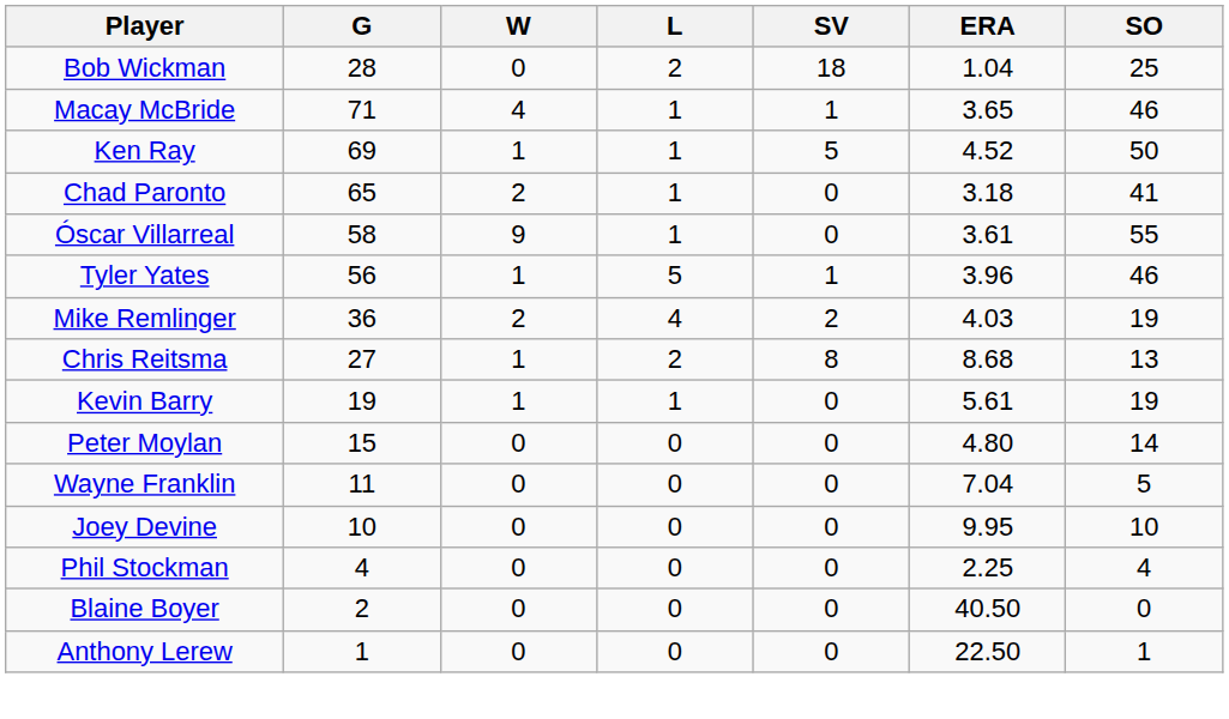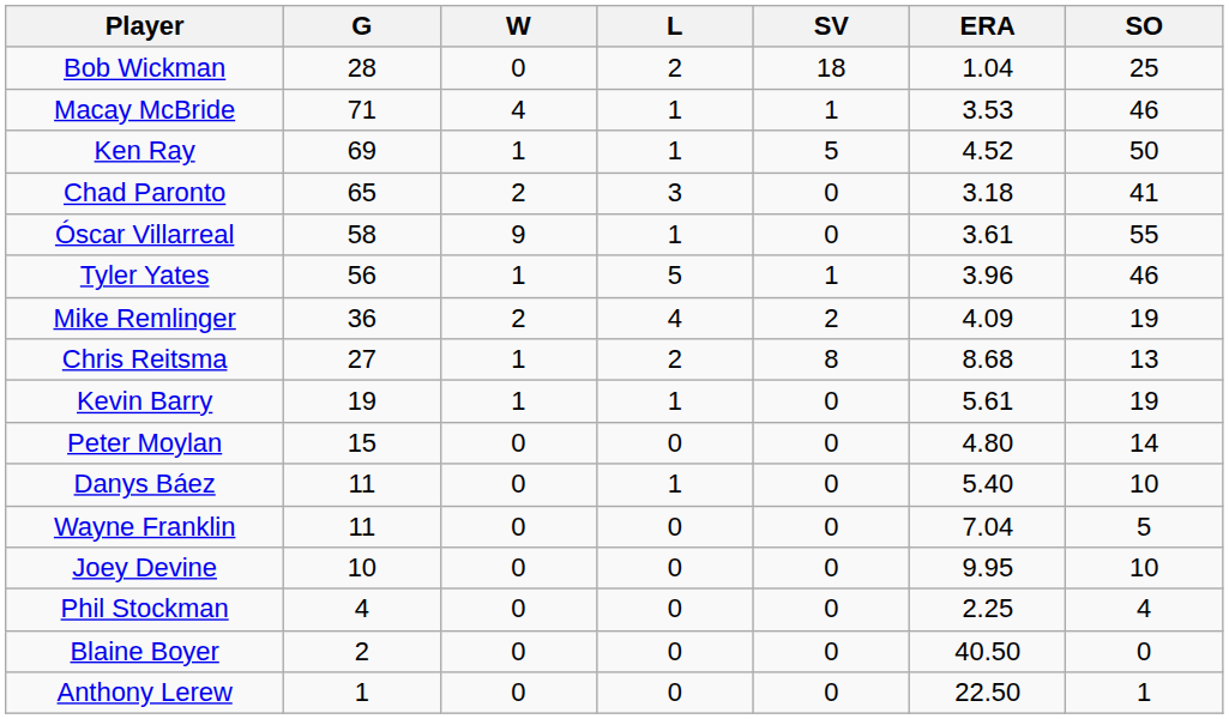 <table class="wikitable sortable">
 <tr>
 <th bgcolor="#DDDDFF" width="16%">Player</th>
 <th bgcolor="#DDDDFF" width="9%">G</th>
 <th bgcolor="#DDDDFF" width="9%">W</th>
 <th bgcolor="#DDDDFF" width="9%">L</th>
 <th bgcolor="#DDDDFF" width="9%">SV</th>
 <th bgcolor="#DDDDFF" width="9%">ERA</th>
 <th bgcolor="#DDDDFF" width="9%">SO</th>
 </tr>
 <tr align=center>
 <td><a href='#'>Bob Wickman</a></td>
 <td>28</td>
 <td>0</td>
 <td>2</td>
 <td>18</td>
 <td>1.04</td>
 <td>25</td>
 </tr>
 <tr align=center>
 <td><a href='#'>Macay McBride</a></td>
 <td>71</td>
 <td>4</td>
 <td>1</td>
 <td>1</td>
-<td>3.65</td>
+<td>3.53</td>
 <td>46</td>
 </tr>
 <tr align=center>
 <td><a href='#'>Ken Ray</a></td>
 <td>69</td>
 <td>1</td>
 <td>1</td>
 <td>5</td>
 <td>4.52</td>
 <td>50</td>
 </tr>
 <tr align=center>
 <td><a href='#'>Chad Paronto</a></td>
 <td>65</td>
 <td>2</td>
-<td>1</td>
+<td>3</td>
 <td>0</td>
 <td>3.18</td>
 <td>41</td>
 </tr>
 <tr align=center>
 <td><a href='#'>Óscar Villarreal</a></td>
 <td>58</td>
 <td>9</td>
 <td>1</td>
 <td>0</td>
 <td>3.61</td>
 <td>55</td>
 </tr>
 <tr align=center>
 <td><a href='#'>Tyler Yates</a></td>
 <td>56</td>
 <td>1</td>
 <td>5</td>
 <td>1</td>
 <td>3.96</td>
 <td>46</td>
 </tr>
 <tr align=center>
 <td><a href='#'>Mike Remlinger</a></td>
 <td>36</td>
 <td>2</td>
 <td>4</td>
 <td>2</td>
-<td>4.03</td>
+<td>4.09</td>
 <td>19</td>
 </tr>
 <tr align=center>
 <td><a href='#'>Chris Reitsma</a></td>
 <td>27</td>
 <td>1</td>
 <td>2</td>
 <td>8</td>
 <td>8.68</td>
 <td>13</td>
 </tr>
 <tr align=center>
 <td><a href='#'>Kevin Barry</a></td>
 <td>19</td>
 <td>1</td>
 <td>1</td>
 <td>0</td>
 <td>5.61</td>
 <td>19</td>
 </tr>
 <tr align=center>
 <td><a href='#'>Peter Moylan</a></td>
 <td>15</td>
 <td>0</td>
 <td>0</td>
 <td>0</td>
 <td>4.80</td>
 <td>14</td>
+</tr>
+<tr align=center>
+<td><a href='#'>Danys Báez</a></td>
+<td>11</td>
+<td>0</td>
+<td>1</td>
+<td>0</td>
+<td>5.40</td>
+<td>10</td>
 </tr>
 <tr align=center>
 <td><a href='#'>Wayne Franklin</a></td>
 <td>11</td>
 <td>0</td>
 <td>0</td>
 <td>0</td>
 <td>7.04</td>
 <td>5</td>
 </tr>
 <tr align=center>
 <td><a href='#'>Joey Devine</a></td>
 <td>10</td>
 <td>0</td>
 <td>0</td>
 <td>0</td>
 <td>9.95</td>
 <td>10</td>
 </tr>
 <tr align=center>
 <td><a href='#'>Phil Stockman</a></td>
 <td>4</td>
 <td>0</td>
 <td>0</td>
 <td>0</td>
 <td>2.25</td>
 <td>4</td>
 </tr>
 <tr align=center>
 <td><a href='#'>Blaine Boyer</a></td>
 <td>2</td>
 <td>0</td>
 <td>0</td>
 <td>0</td>
 <td>40.50</td>
 <td>0</td>
 </tr>
 <tr align=center>
 <td><a href='#'>Anthony Lerew</a></td>
 <td>1</td>
 <td>0</td>
 <td>0</td>
 <td>0</td>
 <td>22.50</td>
 <td>1</td>
 </tr>
 </table>
